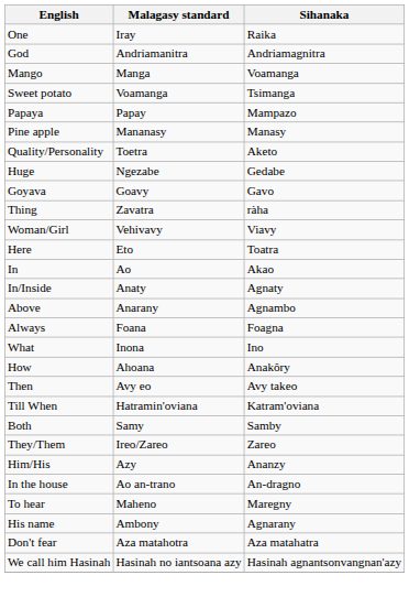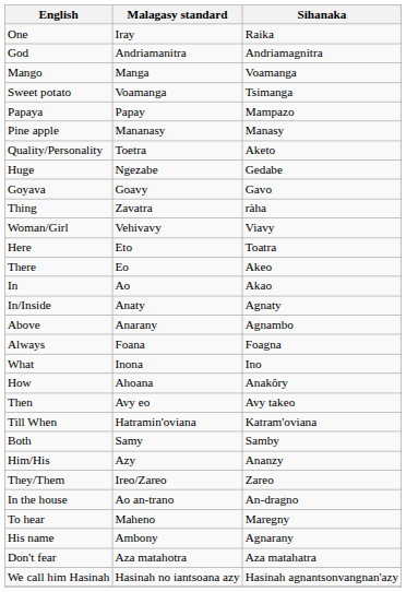 <table class="wikitable sortable">
 <tr>
 <th>English</th>
 <th>Malagasy standard</th>
 <th>Sihanaka</th>
 </tr>
 <tr>
 <td>One</td>
 <td>Iray</td>
 <td>Raika</td>
 </tr>
 <tr>
 <td>God</td>
 <td>Andriamanitra</td>
 <td>Andriamagnitra</td>
 </tr>
 <tr>
 <td>Mango</td>
 <td>Manga</td>
 <td>Voamanga</td>
 </tr>
 <tr>
 <td>Sweet potato</td>
 <td>Voamanga</td>
 <td>Tsimanga</td>
 </tr>
 <tr>
 <td>Papaya</td>
 <td>Papay</td>
 <td>Mampazo</td>
 </tr>
 <tr>
 <td>Pine apple</td>
 <td>Mananasy</td>
 <td>Manasy</td>
 </tr>
 <tr>
 <td>Quality/Personality</td>
 <td>Toetra</td>
 <td>Aketo</td>
 </tr>
 <tr>
 <td>Huge</td>
 <td>Ngezabe</td>
 <td>Gedabe</td>
 </tr>
 <tr>
 <td>Goyava</td>
 <td>Goavy</td>
 <td>Gavo</td>
 </tr>
 <tr>
 <td>Thing</td>
 <td>Zavatra</td>
 <td>ràha</td>
 </tr>
 <tr>
 <td>Woman/Girl</td>
 <td>Vehivavy</td>
 <td>Viavy</td>
 </tr>
 <tr>
 <td>Here</td>
 <td>Eto</td>
 <td>Toatra</td>
 </tr>
 <tr>
+<td>There</td>
+<td>Eo</td>
+<td>Akeo</td>
+</tr>
+<tr>
 <td>In</td>
 <td>Ao</td>
 <td>Akao</td>
 </tr>
 <tr>
 <td>In/Inside</td>
 <td>Anaty</td>
 <td>Agnaty</td>
 </tr>
 <tr>
 <td>Above</td>
 <td>Anarany</td>
 <td>Agnambo</td>
 </tr>
 <tr>
 <td>Always</td>
 <td>Foana</td>
 <td>Foagna</td>
 </tr>
 <tr>
 <td>What</td>
 <td>Inona</td>
 <td>Ino</td>
 </tr>
 <tr>
 <td>How</td>
 <td>Ahoana</td>
 <td>Anakôry</td>
 </tr>
 <tr>
 <td>Then</td>
 <td>Avy eo</td>
 <td>Avy takeo</td>
 </tr>
 <tr>
 <td>Till When</td>
 <td>Hatramin'oviana</td>
 <td>Katram'oviana</td>
 </tr>
 <tr>
 <td>Both</td>
 <td>Samy</td>
 <td>Samby</td>
 </tr>
 <tr>
+<td>Him/His</td>
+<td>Azy</td>
+<td>Ananzy</td>
+</tr>
+<tr>
 <td>They/Them</td>
 <td>Ireo/Zareo</td>
 <td>Zareo</td>
-</tr>
-<tr>
-<td>Him/His</td>
-<td>Azy</td>
-<td>Ananzy</td>
 </tr>
 <tr>
 <td>In the house</td>
 <td>Ao an-trano</td>
 <td>An-dragno</td>
 </tr>
 <tr>
 <td>To hear</td>
 <td>Maheno</td>
 <td>Maregny</td>
 </tr>
 <tr>
 <td>His name</td>
 <td>Ambony</td>
 <td>Agnarany</td>
 </tr>
 <tr>
 <td>Don't fear</td>
 <td>Aza matahotra</td>
 <td>Aza matahatra</td>
 </tr>
 <tr>
 <td>We call him Hasinah</td>
 <td>Hasinah no iantsoana azy</td>
 <td>Hasinah agnantsonvangnan'azy</td>
 </tr>
 <tr>
 </tr>
 </table>
